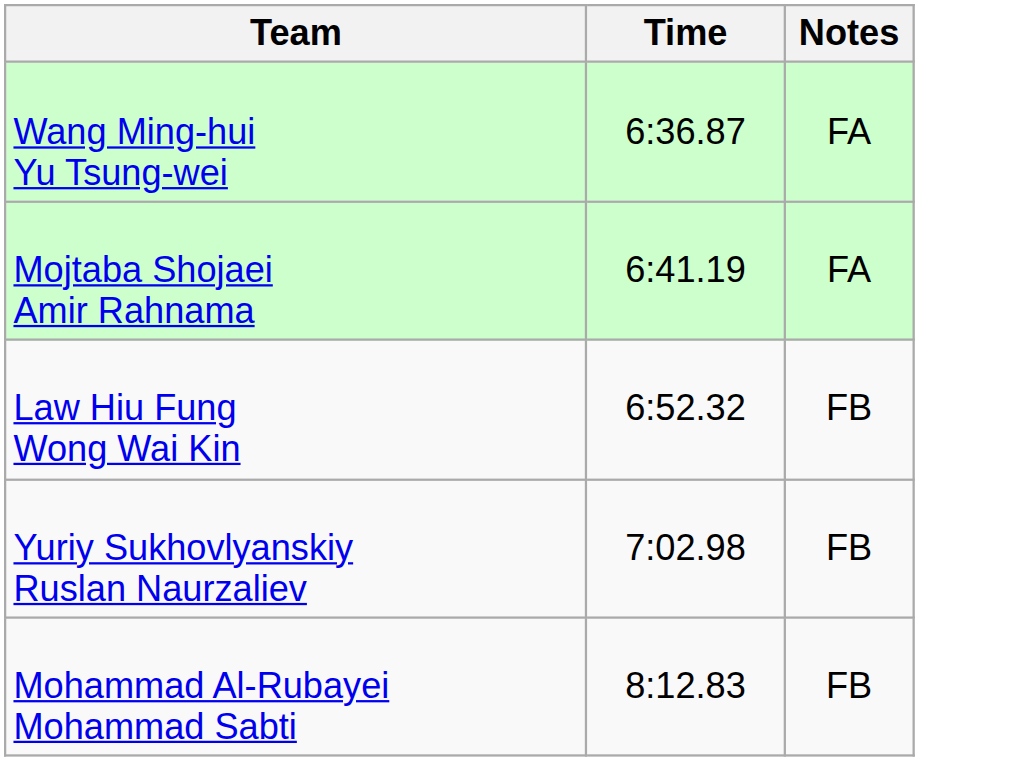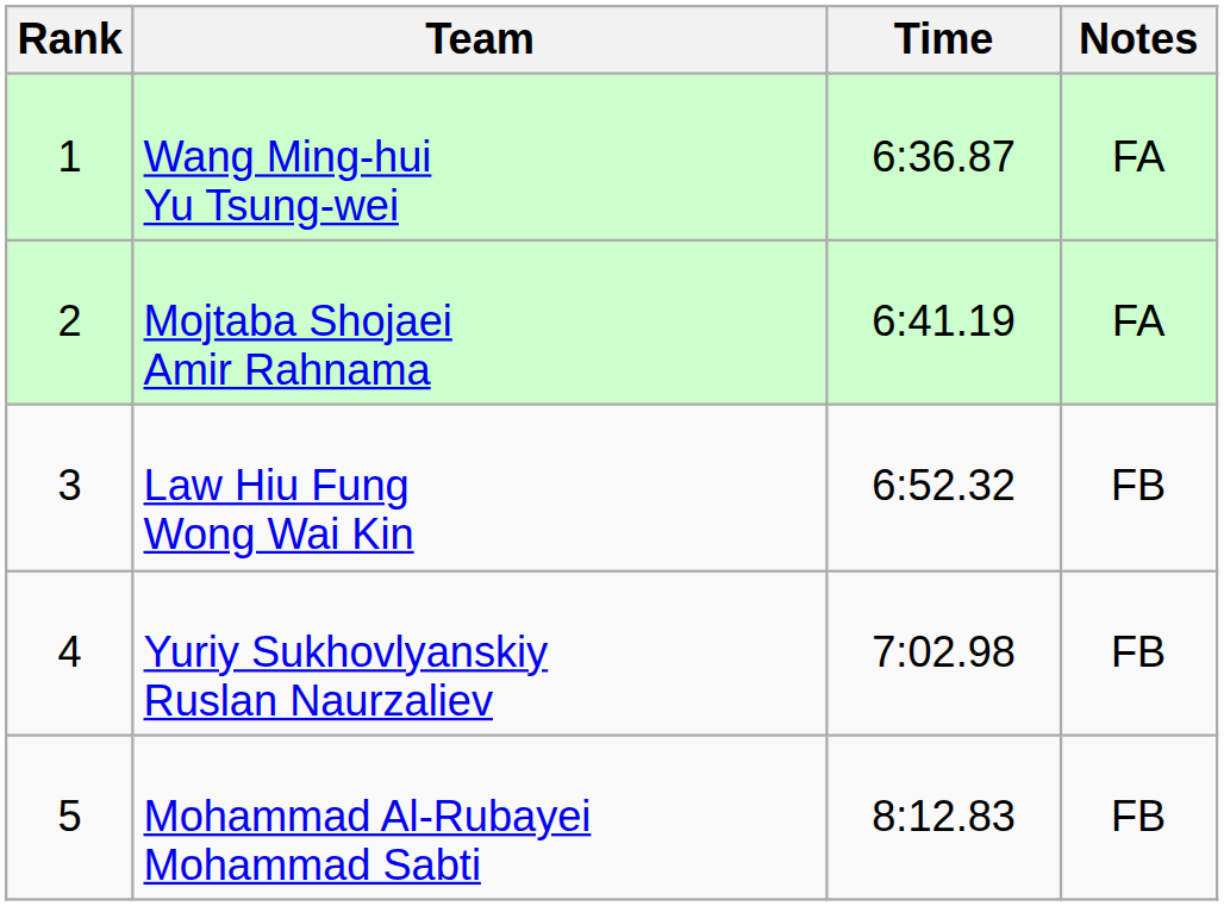 <table class=wikitable style="text-align:center">
 <tr>
+<th width=40>Rank</th>
 <th width=250>Team</th>
 <th width=80>Time</th>
 <th width=50>Notes</th>
 </tr>
 <tr bgcolor="ccffcc">
+<td>1</td>
 <td align=left><br><a href='#'>Wang Ming-hui</a><br><a href='#'>Yu Tsung-wei</a></td>
 <td>6:36.87</td>
 <td>FA</td>
 </tr>
 <tr bgcolor="ccffcc">
+<td>2</td>
 <td align=left><br><a href='#'>Mojtaba Shojaei</a><br><a href='#'>Amir Rahnama</a></td>
 <td>6:41.19</td>
 <td>FA</td>
 </tr>
 <tr>
+<td>3</td>
 <td align=left><br><a href='#'>Law Hiu Fung</a><br><a href='#'>Wong Wai Kin</a></td>
 <td>6:52.32</td>
 <td>FB</td>
 </tr>
 <tr>
+<td>4</td>
 <td align=left><br><a href='#'>Yuriy Sukhovlyanskiy</a><br><a href='#'>Ruslan Naurzaliev</a></td>
 <td>7:02.98</td>
 <td>FB</td>
 </tr>
 <tr>
+<td>5</td>
 <td align=left><br><a href='#'>Mohammad Al-Rubayei</a><br><a href='#'>Mohammad Sabti</a></td>
 <td>8:12.83</td>
 <td>FB</td>
 </tr>
 </table>
